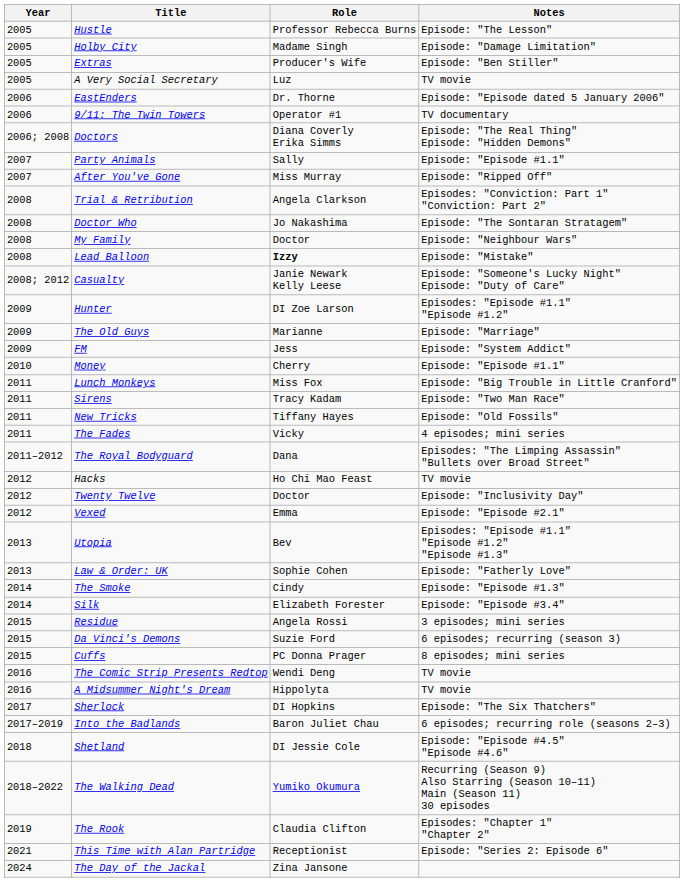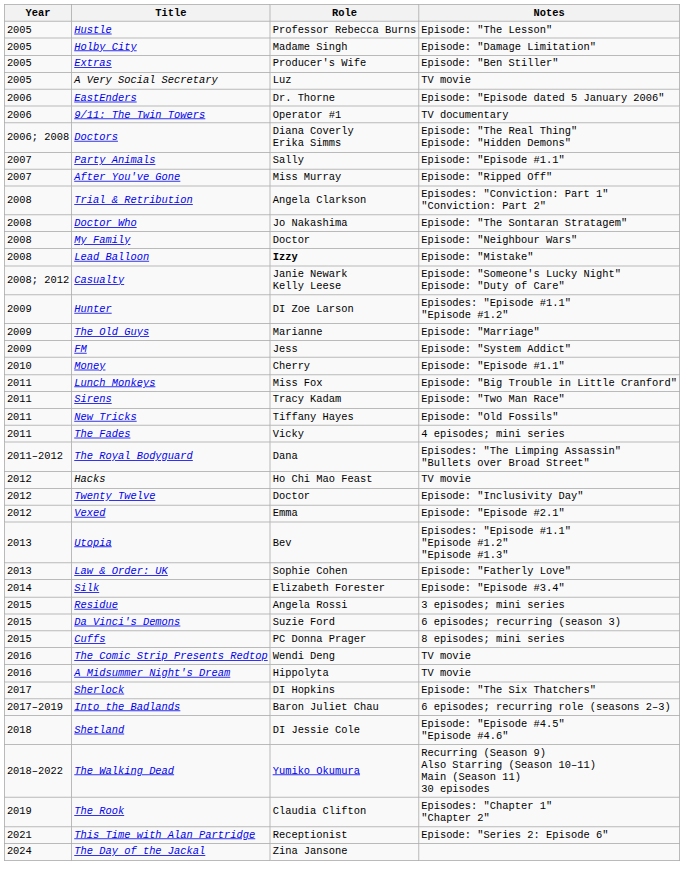 <table class="wikitable sortable">
 <tr>
 <th>Year</th>
 <th>Title</th>
 <th>Role</th>
 <th>Notes</th>
 </tr>
 <tr>
 <td>2005</td>
 <td><em><a href='#'>Hustle</a></em></td>
 <td>Professor Rebecca Burns</td>
 <td>Episode: "The Lesson"</td>
 </tr>
 <tr>
 <td>2005</td>
 <td><em><a href='#'>Holby City</a></em></td>
 <td>Madame Singh</td>
 <td>Episode: "Damage Limitation"</td>
 </tr>
 <tr>
 <td>2005</td>
 <td><em><a href='#'>Extras</a></em></td>
 <td>Producer's Wife</td>
 <td>Episode: "Ben Stiller"</td>
 </tr>
 <tr>
 <td>2005</td>
 <td><em>A Very Social Secretary</em></td>
 <td>Luz</td>
 <td>TV movie</td>
 </tr>
 <tr>
 <td>2006</td>
 <td><em><a href='#'>EastEnders</a></em></td>
 <td>Dr. Thorne</td>
 <td>Episode: "Episode dated 5 January 2006"</td>
 </tr>
 <tr>
 <td>2006</td>
 <td><em><a href='#'>9/11: The Twin Towers</a></em></td>
 <td>Operator #1</td>
 <td>TV documentary</td>
 </tr>
 <tr>
 <td>2006; 2008</td>
 <td><em><a href='#'>Doctors</a></em></td>
 <td>Diana Coverly <br> Erika Simms</td>
 <td>Episode: "The Real Thing" <br> Episode: "Hidden Demons"</td>
 </tr>
 <tr>
 <td>2007</td>
 <td><em><a href='#'>Party Animals</a></em></td>
 <td>Sally</td>
 <td>Episode: "Episode #1.1"</td>
 </tr>
 <tr>
 <td>2007</td>
 <td><em><a href='#'>After You've Gone</a></em></td>
 <td>Miss Murray</td>
 <td>Episode: "Ripped Off"</td>
 </tr>
 <tr>
 <td>2008</td>
 <td><em><a href='#'>Trial & Retribution</a></em></td>
 <td>Angela Clarkson</td>
 <td>Episodes: "Conviction: Part 1" <br> "Conviction: Part 2"</td>
 </tr>
 <tr>
 <td>2008</td>
 <td><em><a href='#'>Doctor Who</a></em></td>
 <td>Jo Nakashima</td>
 <td>Episode: "The Sontaran Stratagem"</td>
 </tr>
 <tr>
 <td>2008</td>
 <td><em><a href='#'>My Family</a></em></td>
 <td>Doctor</td>
 <td>Episode: "Neighbour Wars"</td>
 </tr>
 <tr>
 <td>2008</td>
 <td><em><a href='#'>Lead Balloon</a></em></td>
 <td><strong>Izzy</strong></td>
 <td>Episode: "Mistake"</td>
 </tr>
 <tr>
 <td>2008; 2012</td>
 <td><em><a href='#'>Casualty</a></em></td>
 <td>Janie Newark <br> Kelly Leese</td>
 <td>Episode: "Someone's Lucky Night" <br> Episode: "Duty of Care"</td>
 </tr>
 <tr>
 <td>2009</td>
 <td><em><a href='#'>Hunter</a></em></td>
 <td>DI Zoe Larson</td>
 <td>Episodes: "Episode #1.1" <br> "Episode #1.2"</td>
 </tr>
 <tr>
 <td>2009</td>
 <td><em><a href='#'>The Old Guys</a></em></td>
 <td>Marianne</td>
 <td>Episode: "Marriage"</td>
 </tr>
 <tr>
 <td>2009</td>
 <td><em><a href='#'>FM</a></em></td>
 <td>Jess</td>
 <td>Episode: "System Addict"</td>
 </tr>
 <tr>
 <td>2010</td>
 <td><em><a href='#'>Money</a></em></td>
 <td>Cherry</td>
 <td>Episode: "Episode #1.1"</td>
 </tr>
 <tr>
 <td>2011</td>
 <td><em><a href='#'>Lunch Monkeys</a></em></td>
 <td>Miss Fox</td>
 <td>Episode: "Big Trouble in Little Cranford"</td>
 </tr>
 <tr>
 <td>2011</td>
 <td><em><a href='#'>Sirens</a></em></td>
 <td>Tracy Kadam</td>
 <td>Episode: "Two Man Race"</td>
 </tr>
 <tr>
 <td>2011</td>
 <td><em><a href='#'>New Tricks</a></em></td>
 <td>Tiffany Hayes</td>
 <td>Episode: "Old Fossils"</td>
 </tr>
 <tr>
 <td>2011</td>
 <td><em><a href='#'>The Fades</a></em></td>
 <td>Vicky</td>
 <td>4 episodes; mini series</td>
 </tr>
 <tr>
 <td>2011–2012</td>
 <td><em><a href='#'>The Royal Bodyguard</a></em></td>
 <td>Dana</td>
 <td>Episodes: "The Limping Assassin" <br> "Bullets over Broad Street"</td>
 </tr>
 <tr>
 <td>2012</td>
 <td><em>Hacks</em></td>
 <td>Ho Chi Mao Feast</td>
 <td>TV movie</td>
 </tr>
 <tr>
 <td>2012</td>
 <td><em><a href='#'>Twenty Twelve</a></em></td>
 <td>Doctor</td>
 <td>Episode: "Inclusivity Day"</td>
 </tr>
 <tr>
 <td>2012</td>
 <td><em><a href='#'>Vexed</a></em></td>
 <td>Emma</td>
 <td>Episode: "Episode #2.1"</td>
 </tr>
 <tr>
 <td>2013</td>
 <td><em><a href='#'>Utopia</a></em></td>
 <td>Bev</td>
 <td>Episodes: "Episode #1.1" <br> "Episode #1.2" <br> "Episode #1.3"</td>
 </tr>
 <tr>
 <td>2013</td>
 <td><em><a href='#'>Law & Order: UK</a></em></td>
 <td>Sophie Cohen</td>
 <td>Episode: "Fatherly Love"</td>
 </tr>
 <tr>
 <td>2014</td>
-<td><em><a href='#'>The Smoke</a></em></td>
-<td>Cindy</td>
-<td>Episode: "Episode #1.3"</td>
-</tr>
-<tr>
-<td>2014</td>
 <td><em><a href='#'>Silk</a></em></td>
 <td>Elizabeth Forester</td>
 <td>Episode: "Episode #3.4"</td>
 </tr>
 <tr>
 <td>2015</td>
 <td><em><a href='#'>Residue</a></em></td>
 <td>Angela Rossi</td>
 <td>3 episodes; mini series</td>
 </tr>
 <tr>
 <td>2015</td>
 <td><em><a href='#'>Da Vinci's Demons</a></em></td>
 <td>Suzie Ford</td>
 <td>6 episodes; recurring (season 3)</td>
 </tr>
 <tr>
 <td>2015</td>
 <td><em><a href='#'>Cuffs</a></em></td>
 <td>PC Donna Prager</td>
 <td>8 episodes; mini series</td>
 </tr>
 <tr>
 <td>2016</td>
 <td><em><a href='#'>The Comic Strip Presents Redtop</a></em></td>
 <td>Wendi Deng</td>
 <td>TV movie</td>
 </tr>
 <tr>
 <td>2016</td>
 <td><em><a href='#'>A Midsummer Night's Dream</a></em></td>
 <td>Hippolyta</td>
 <td>TV movie</td>
 </tr>
 <tr>
 <td>2017</td>
 <td><em><a href='#'>Sherlock</a></em></td>
 <td>DI Hopkins</td>
 <td>Episode: "The Six Thatchers"</td>
 </tr>
 <tr>
 <td>2017–2019</td>
 <td><em><a href='#'>Into the Badlands</a></em></td>
 <td>Baron Juliet Chau</td>
 <td>6 episodes; recurring role (seasons 2–3)</td>
 </tr>
 <tr>
 <td>2018</td>
 <td><em><a href='#'>Shetland</a></em></td>
 <td>DI Jessie Cole</td>
 <td>Episode: "Episode #4.5" <br> "Episode #4.6"</td>
 </tr>
 <tr>
 <td>2018–2022</td>
 <td><em><a href='#'>The Walking Dead</a></em></td>
 <td><a href='#'>Yumiko Okumura</a></td>
 <td>Recurring (Season 9) <br> Also Starring (Season 10–11) <br> Main (Season 11) <br> 30 episodes</td>
 </tr>
 <tr>
 <td>2019</td>
 <td><em><a href='#'>The Rook</a></em></td>
 <td>Claudia Clifton</td>
 <td>Episodes: "Chapter 1" <br> "Chapter 2"</td>
 </tr>
 <tr>
 <td>2021</td>
 <td><em><a href='#'>This Time with Alan Partridge</a></em></td>
 <td>Receptionist</td>
 <td>Episode: "Series 2: Episode 6"</td>
 </tr>
 <tr>
 <td>2024</td>
 <td><em><a href='#'>The Day of the Jackal</a></em></td>
 <td>Zina Jansone</td>
 <td></td>
 </tr>
 </table>
